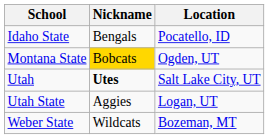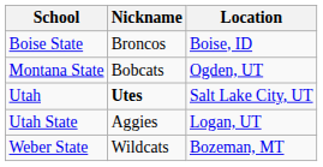 <table class="wikitable sortable">
 <tr>
 <th>School</th>
 <th>Nickname</th>
 <th>Location</th>
 </tr>
 <tr>
-<td><a href='#'>Idaho State</a></td>
-<td>Bengals</td>
-<td><a href='#'>Pocatello, ID</a></td>
+<td><a href='#'>Boise State</a></td>
+<td>Broncos</td>
+<td><a href='#'>Boise, ID</a></td>
 </tr>
 <tr>
 <td><a href='#'>Montana State</a></td>
-<td style="background: gold;">Bobcats</td>
+<td>Bobcats</td>
 <td><a href='#'>Ogden, UT</a></td>
 </tr>
 <tr>
 <td><a href='#'>Utah</a></td>
 <td><strong>Utes</strong></td>
 <td><a href='#'>Salt Lake City, UT</a></td>
 </tr>
 <tr>
 <td><a href='#'>Utah State</a></td>
 <td>Aggies</td>
 <td><a href='#'>Logan, UT</a></td>
 </tr>
 <tr>
 <td><a href='#'>Weber State</a></td>
 <td>Wildcats</td>
 <td><a href='#'>Bozeman, MT</a></td>
 </tr>
 </table>
